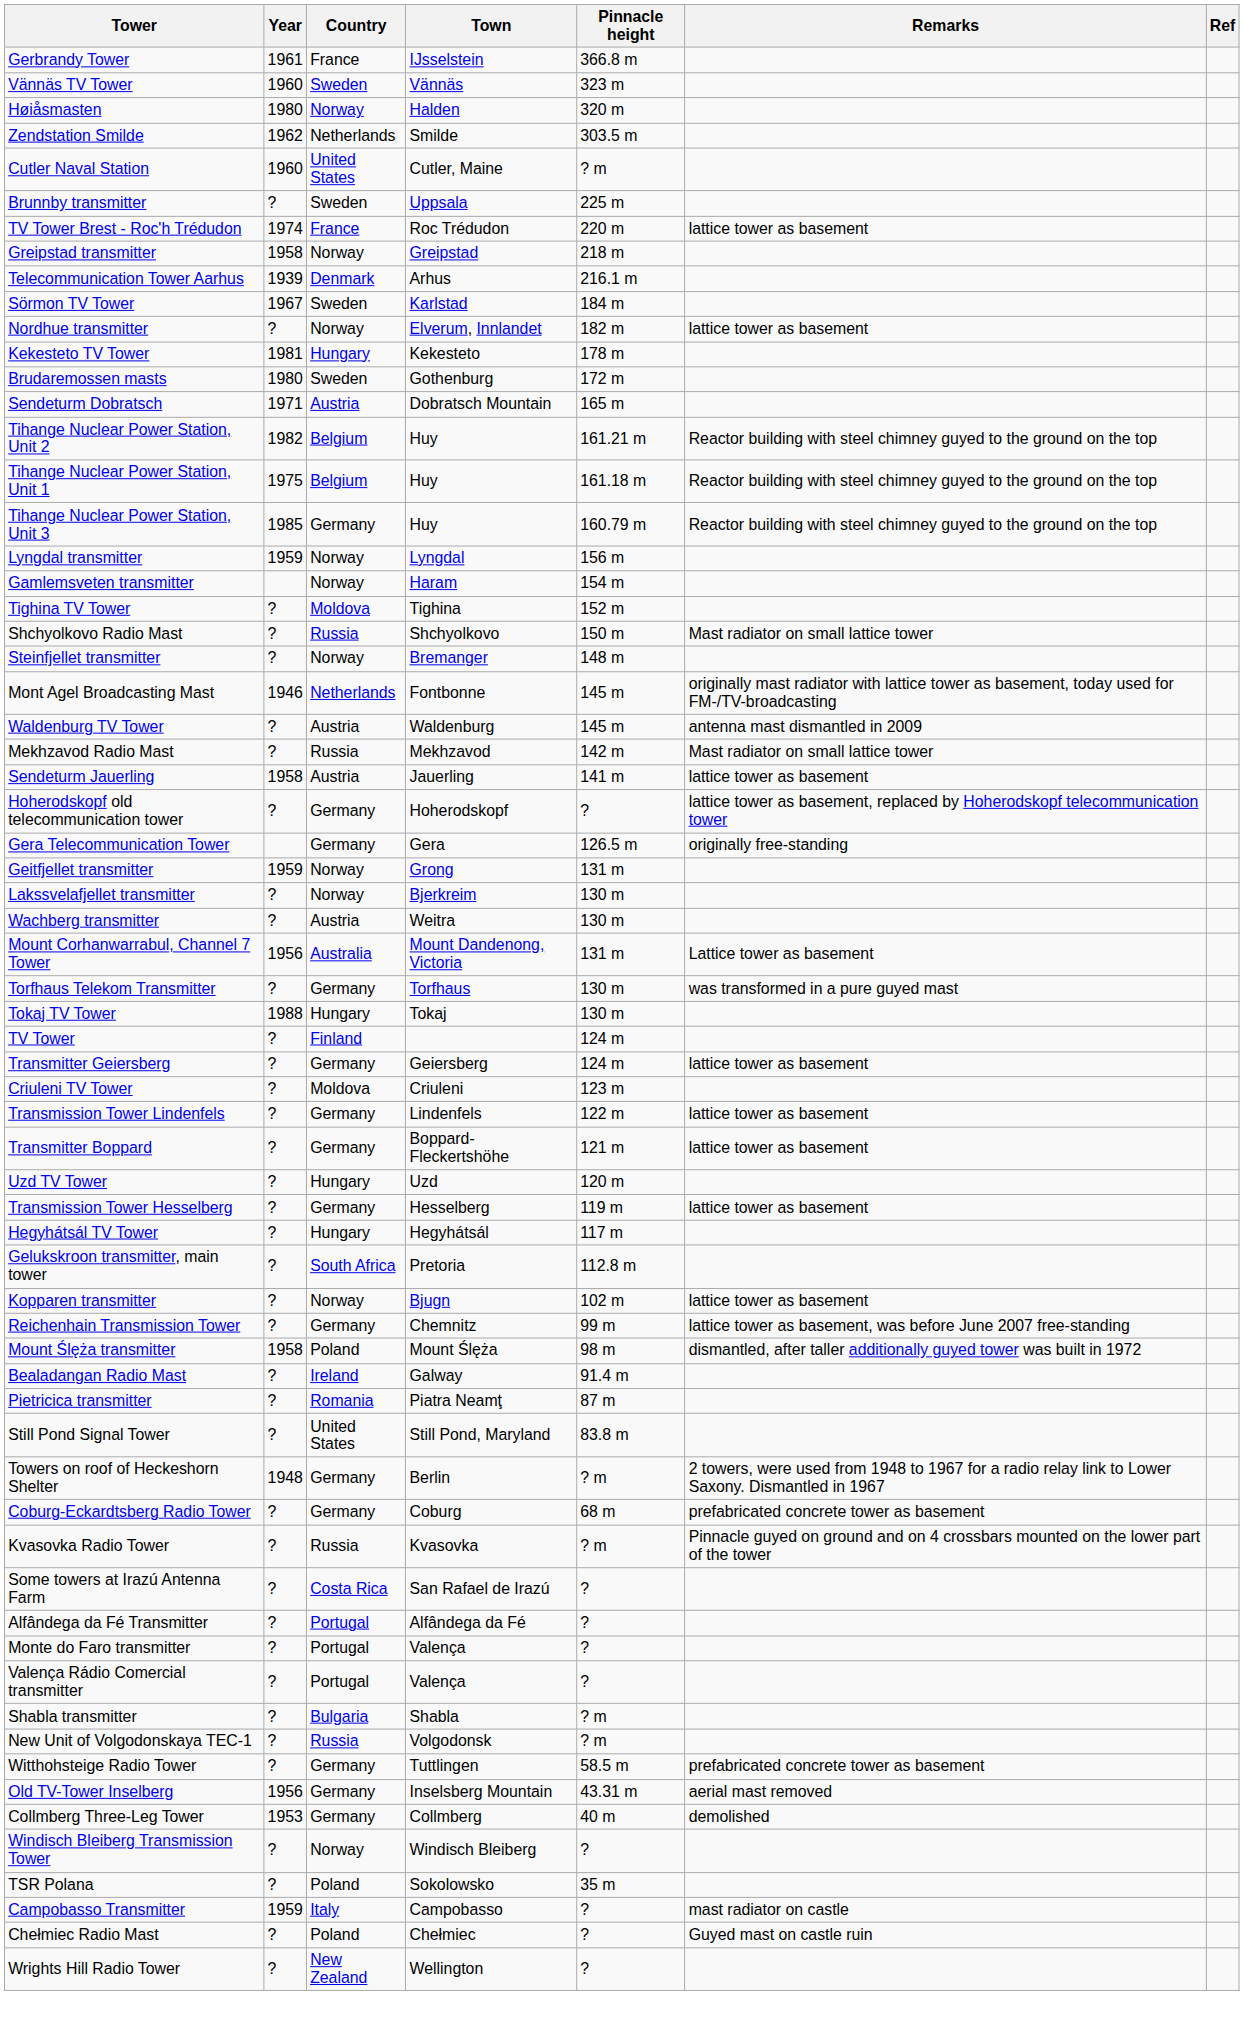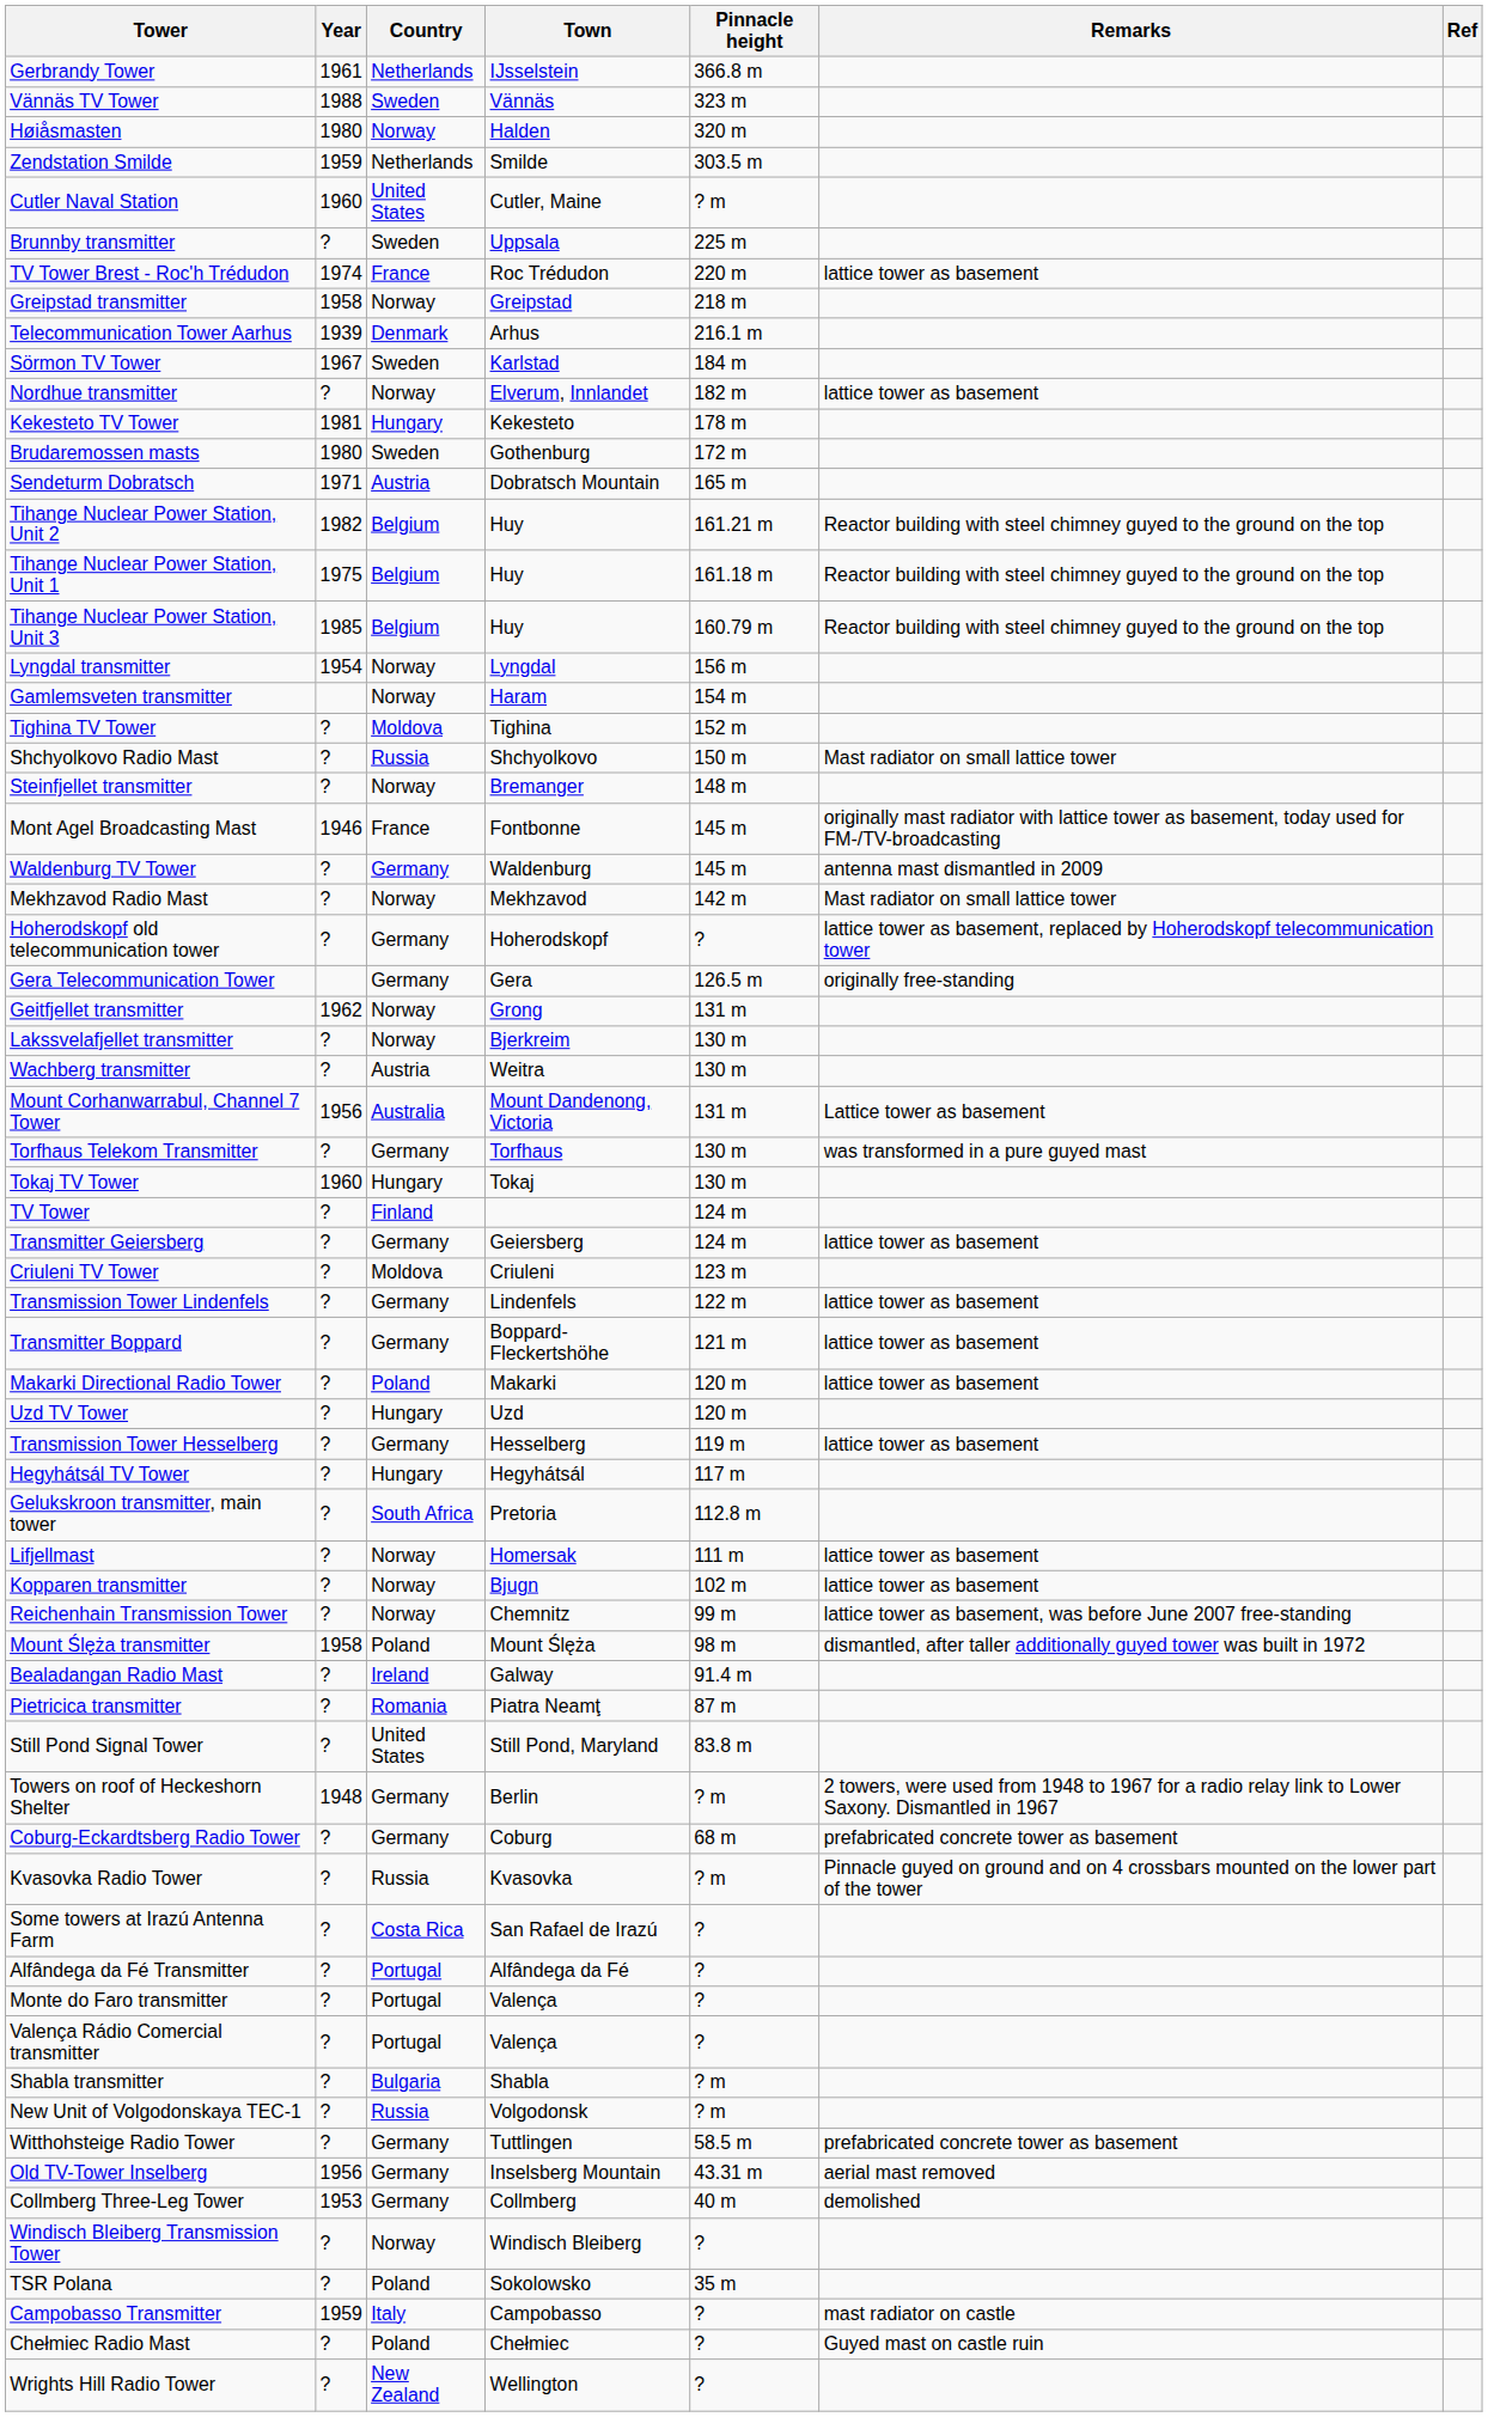 <table class="wikitable">
 <tr>
 <th>Tower</th>
 <th>Year</th>
 <th>Country</th>
 <th>Town</th>
 <th>Pinnacle height</th>
 <th>Remarks</th>
 <th>Ref</th>
 </tr>
 <tr>
 <td><a href='#'>Gerbrandy Tower</a></td>
 <td>1961</td>
-<td>France</td>
+<td><a href='#'>Netherlands</a></td>
 <td><a href='#'>IJsselstein</a></td>
 <td>366.8 m</td>
 <td></td>
 <td></td>
 </tr>
 <tr>
 <td><a href='#'>Vännäs TV Tower</a></td>
-<td>1960</td>
+<td>1988</td>
 <td><a href='#'>Sweden</a></td>
 <td><a href='#'>Vännäs</a></td>
 <td>323 m</td>
 <td></td>
 <td></td>
 </tr>
 <tr>
 <td><a href='#'>Høiåsmasten</a></td>
 <td>1980</td>
 <td><a href='#'>Norway</a></td>
 <td><a href='#'>Halden</a></td>
 <td>320 m</td>
 <td></td>
 <td></td>
 </tr>
 <tr>
 <td><a href='#'>Zendstation Smilde</a></td>
-<td>1962</td>
+<td>1959</td>
 <td>Netherlands</td>
 <td>Smilde</td>
 <td>303.5 m</td>
 <td></td>
 <td></td>
 </tr>
 <tr>
 <td><a href='#'>Cutler Naval Station</a></td>
 <td>1960</td>
 <td><a href='#'>United States</a></td>
 <td>Cutler, Maine</td>
 <td>? m</td>
 <td></td>
 <td></td>
 </tr>
 <tr>
 <td><a href='#'>Brunnby transmitter</a></td>
 <td>?</td>
 <td>Sweden</td>
 <td><a href='#'>Uppsala</a></td>
 <td>225 m</td>
 <td></td>
 <td></td>
 </tr>
 <tr>
 <td><a href='#'>TV Tower Brest - Roc'h Trédudon</a></td>
 <td>1974</td>
 <td><a href='#'>France</a></td>
 <td>Roc Trédudon</td>
 <td>220 m</td>
 <td>lattice tower as basement</td>
 <td></td>
 </tr>
 <tr>
 <td><a href='#'>Greipstad transmitter</a></td>
 <td>1958</td>
 <td>Norway</td>
 <td><a href='#'>Greipstad</a></td>
 <td>218 m</td>
 <td></td>
 <td></td>
 </tr>
 <tr>
 <td><a href='#'>Telecommunication Tower Aarhus</a></td>
 <td>1939</td>
 <td><a href='#'>Denmark</a></td>
 <td>Arhus</td>
 <td>216.1 m</td>
 <td></td>
 <td></td>
 </tr>
 <tr>
 <td><a href='#'>Sörmon TV Tower</a></td>
 <td>1967</td>
 <td>Sweden</td>
 <td><a href='#'>Karlstad</a></td>
 <td>184 m</td>
 <td></td>
 <td></td>
 </tr>
 <tr>
 <td><a href='#'>Nordhue transmitter</a></td>
 <td>?</td>
 <td>Norway</td>
 <td><a href='#'>Elverum</a>, <a href='#'>Innlandet</a></td>
 <td>182 m</td>
 <td>lattice tower as basement</td>
 <td></td>
 </tr>
 <tr>
 <td><a href='#'>Kekesteto TV Tower</a></td>
 <td>1981</td>
 <td><a href='#'>Hungary</a></td>
 <td>Kekesteto</td>
 <td>178 m</td>
 <td></td>
 <td></td>
 </tr>
 <tr>
 <td><a href='#'>Brudaremossen masts</a></td>
 <td>1980</td>
 <td>Sweden</td>
 <td>Gothenburg</td>
 <td>172 m</td>
 <td></td>
 <td></td>
 </tr>
 <tr>
 <td><a href='#'>Sendeturm Dobratsch</a></td>
 <td>1971</td>
 <td><a href='#'>Austria</a></td>
 <td>Dobratsch Mountain</td>
 <td>165 m</td>
 <td></td>
 <td></td>
 </tr>
 <tr>
 <td><a href='#'>Tihange Nuclear Power Station, Unit 2</a></td>
 <td>1982</td>
 <td><a href='#'>Belgium</a></td>
 <td>Huy</td>
 <td>161.21 m</td>
 <td>Reactor building with steel chimney guyed to the ground on the top</td>
 <td></td>
 </tr>
 <tr>
 <td><a href='#'>Tihange Nuclear Power Station, Unit 1</a></td>
 <td>1975</td>
 <td><a href='#'>Belgium</a></td>
 <td>Huy</td>
 <td>161.18 m</td>
 <td>Reactor building with steel chimney guyed to the ground on the top</td>
 <td></td>
 </tr>
 <tr>
 <td><a href='#'>Tihange Nuclear Power Station, Unit 3</a></td>
 <td>1985</td>
-<td>Germany</td>
+<td><a href='#'>Belgium</a></td>
 <td>Huy</td>
 <td>160.79 m</td>
 <td>Reactor building with steel chimney guyed to the ground on the top</td>
 <td></td>
 </tr>
 <tr>
 <td><a href='#'>Lyngdal transmitter</a></td>
-<td>1959</td>
+<td>1954</td>
 <td>Norway</td>
 <td><a href='#'>Lyngdal</a></td>
 <td>156 m</td>
 <td></td>
 <td></td>
 </tr>
 <tr>
 <td><a href='#'>Gamlemsveten transmitter</a></td>
 <td></td>
 <td>Norway</td>
 <td><a href='#'>Haram</a></td>
 <td>154 m</td>
 <td></td>
 <td></td>
 </tr>
 <tr>
 <td><a href='#'>Tighina TV Tower</a></td>
 <td>?</td>
 <td><a href='#'>Moldova</a></td>
 <td>Tighina</td>
 <td>152 m</td>
 <td></td>
 <td></td>
 </tr>
 <tr>
 <td>Shchyolkovo Radio Mast</td>
 <td>?</td>
 <td><a href='#'>Russia</a></td>
 <td>Shchyolkovo</td>
 <td>150 m</td>
 <td>Mast radiator on small lattice tower</td>
 <td></td>
 </tr>
 <tr>
 <td><a href='#'>Steinfjellet transmitter</a></td>
 <td>?</td>
 <td>Norway</td>
 <td><a href='#'>Bremanger</a></td>
 <td>148 m</td>
 <td></td>
 <td></td>
 </tr>
 <tr>
 <td>Mont Agel Broadcasting Mast</td>
 <td>1946</td>
-<td><a href='#'>Netherlands</a></td>
+<td>France</td>
 <td>Fontbonne</td>
 <td>145 m</td>
 <td>originally mast radiator with lattice tower as basement, today used for FM-/TV-broadcasting</td>
 <td></td>
 </tr>
 <tr>
 <td><a href='#'>Waldenburg TV Tower</a></td>
 <td>?</td>
-<td>Austria</td>
+<td><a href='#'>Germany</a></td>
 <td>Waldenburg</td>
 <td>145 m</td>
 <td>antenna mast dismantled in 2009</td>
 <td></td>
 </tr>
 <tr>
 <td>Mekhzavod Radio Mast</td>
 <td>?</td>
-<td>Russia</td>
+<td>Norway</td>
 <td>Mekhzavod</td>
 <td>142 m</td>
 <td>Mast radiator on small lattice tower</td>
-<td></td>
-</tr>
-<tr>
-<td><a href='#'>Sendeturm Jauerling</a></td>
-<td>1958</td>
-<td>Austria</td>
-<td>Jauerling</td>
-<td>141 m</td>
-<td>lattice tower as basement</td>
 <td></td>
 </tr>
 <tr>
 <td><a href='#'>Hoherodskopf</a> old telecommunication tower</td>
 <td>?</td>
 <td>Germany</td>
 <td>Hoherodskopf</td>
 <td>?</td>
 <td>lattice tower as basement, replaced by <a href='#'>Hoherodskopf telecommunication tower</a></td>
 <td></td>
 </tr>
 <tr>
 <td><a href='#'>Gera Telecommunication Tower</a></td>
 <td></td>
 <td>Germany</td>
 <td>Gera</td>
 <td>126.5 m</td>
 <td>originally free-standing</td>
 <td></td>
 </tr>
 <tr>
 <td><a href='#'>Geitfjellet transmitter</a></td>
-<td>1959</td>
+<td>1962</td>
 <td>Norway</td>
 <td><a href='#'>Grong</a></td>
 <td>131 m</td>
 <td></td>
 <td></td>
 </tr>
 <tr>
 <td><a href='#'>Lakssvelafjellet transmitter</a></td>
 <td>?</td>
 <td>Norway</td>
 <td><a href='#'>Bjerkreim</a></td>
 <td>130 m</td>
 <td></td>
 <td></td>
 </tr>
 <tr>
 <td><a href='#'>Wachberg transmitter</a></td>
 <td>?</td>
 <td>Austria</td>
 <td>Weitra</td>
 <td>130 m</td>
 <td></td>
 <td></td>
 </tr>
 <tr>
 <td><a href='#'>Mount Corhanwarrabul, Channel 7 Tower</a></td>
 <td>1956</td>
 <td><a href='#'>Australia</a></td>
 <td><a href='#'>Mount Dandenong, Victoria</a></td>
 <td>131 m</td>
 <td>Lattice tower as basement</td>
 <td></td>
 </tr>
 <tr>
 <td><a href='#'>Torfhaus Telekom Transmitter</a></td>
 <td>?</td>
 <td>Germany</td>
 <td><a href='#'>Torfhaus</a></td>
 <td>130 m</td>
 <td>was transformed in a pure guyed mast</td>
 <td></td>
 </tr>
 <tr>
 <td><a href='#'>Tokaj TV Tower</a></td>
-<td>1988</td>
+<td>1960</td>
 <td>Hungary</td>
 <td>Tokaj</td>
 <td>130 m</td>
 <td></td>
 <td></td>
 </tr>
 <tr>
 <td><a href='#'> TV Tower</a></td>
 <td>?</td>
 <td><a href='#'>Finland</a></td>
 <td></td>
 <td>124 m</td>
 <td></td>
 <td></td>
 </tr>
 <tr>
 <td><a href='#'>Transmitter Geiersberg</a></td>
 <td>?</td>
 <td>Germany</td>
 <td>Geiersberg</td>
 <td>124 m</td>
 <td>lattice tower as basement</td>
 <td></td>
 </tr>
 <tr>
 <td><a href='#'>Criuleni TV Tower</a></td>
 <td>?</td>
 <td>Moldova</td>
 <td>Criuleni</td>
 <td>123 m</td>
 <td></td>
 <td></td>
 </tr>
 <tr>
 <td><a href='#'>Transmission Tower Lindenfels</a></td>
 <td>?</td>
 <td>Germany</td>
 <td>Lindenfels</td>
 <td>122 m</td>
 <td>lattice tower as basement</td>
 <td></td>
 </tr>
 <tr>
 <td><a href='#'>Transmitter Boppard</a></td>
 <td>?</td>
 <td>Germany</td>
 <td>Boppard-Fleckertshöhe</td>
 <td>121 m</td>
 <td>lattice tower as basement</td>
 <td></td>
 </tr>
 <tr>
+<td><a href='#'>Makarki Directional Radio Tower</a></td>
+<td>?</td>
+<td><a href='#'>Poland</a></td>
+<td>Makarki</td>
+<td>120 m</td>
+<td>lattice tower as basement</td>
+<td></td>
+</tr>
+<tr>
 <td><a href='#'>Uzd TV Tower</a></td>
 <td>?</td>
 <td>Hungary</td>
 <td>Uzd</td>
 <td>120 m</td>
 <td></td>
 <td></td>
 </tr>
 <tr>
 <td><a href='#'>Transmission Tower Hesselberg</a></td>
 <td>?</td>
 <td>Germany</td>
 <td>Hesselberg</td>
 <td>119 m</td>
 <td>lattice tower as basement</td>
 <td></td>
 </tr>
 <tr>
 <td><a href='#'>Hegyhátsál TV Tower</a></td>
 <td>?</td>
 <td>Hungary</td>
 <td>Hegyhátsál</td>
 <td>117 m</td>
 <td></td>
 <td></td>
 </tr>
 <tr>
 <td><a href='#'>Gelukskroon transmitter</a>, main tower</td>
 <td>?</td>
 <td><a href='#'>South Africa</a></td>
 <td>Pretoria</td>
 <td>112.8 m</td>
 <td></td>
 <td></td>
 </tr>
 <tr>
+<td><a href='#'>Lifjellmast</a></td>
+<td>?</td>
+<td>Norway</td>
+<td><a href='#'>Homersak</a></td>
+<td>111 m</td>
+<td>lattice tower as basement</td>
+<td></td>
+</tr>
+<tr>
 <td><a href='#'>Kopparen transmitter</a></td>
 <td>?</td>
 <td>Norway</td>
 <td><a href='#'>Bjugn</a></td>
 <td>102 m</td>
 <td>lattice tower as basement</td>
 <td></td>
 </tr>
 <tr>
 <td><a href='#'>Reichenhain Transmission Tower</a></td>
 <td>?</td>
-<td>Germany</td>
+<td>Norway</td>
 <td>Chemnitz</td>
 <td>99 m</td>
 <td>lattice tower as basement, was before June 2007 free-standing</td>
 <td></td>
 </tr>
 <tr>
 <td><a href='#'>Mount Ślęża transmitter</a></td>
 <td>1958</td>
 <td>Poland</td>
 <td>Mount Ślęża</td>
 <td>98 m</td>
 <td>dismantled, after taller <a href='#'>additionally guyed tower</a> was built in 1972</td>
 <td></td>
 </tr>
 <tr>
 <td><a href='#'>Bealadangan Radio Mast</a></td>
 <td>?</td>
 <td><a href='#'>Ireland</a></td>
 <td>Galway</td>
 <td>91.4 m</td>
 <td></td>
 <td></td>
 </tr>
 <tr>
 <td><a href='#'>Pietricica transmitter</a></td>
 <td>?</td>
 <td><a href='#'>Romania</a></td>
 <td>Piatra Neamţ</td>
 <td>87 m</td>
 <td></td>
 <td></td>
 </tr>
 <tr>
 <td>Still Pond Signal Tower</td>
 <td>?</td>
 <td>United States</td>
 <td>Still Pond, Maryland</td>
 <td>83.8 m</td>
 <td></td>
 <td></td>
 </tr>
 <tr>
 <td>Towers on roof of Heckeshorn Shelter</td>
 <td>1948</td>
 <td>Germany</td>
 <td>Berlin</td>
 <td>? m</td>
 <td>2 towers, were used from 1948 to 1967 for a radio relay link to Lower Saxony. Dismantled in 1967</td>
 <td></td>
 </tr>
 <tr>
 <td><a href='#'>Coburg-Eckardtsberg Radio Tower</a></td>
 <td>?</td>
 <td>Germany</td>
 <td>Coburg</td>
 <td>68 m</td>
 <td>prefabricated concrete tower as basement</td>
 <td></td>
 </tr>
 <tr>
 <td>Kvasovka Radio Tower</td>
 <td>?</td>
 <td>Russia</td>
 <td>Kvasovka</td>
 <td>? m</td>
 <td>Pinnacle guyed on ground and on 4 crossbars mounted on the lower part of the tower</td>
 <td></td>
 </tr>
 <tr>
 <td>Some towers at Irazú Antenna Farm</td>
 <td>?</td>
 <td><a href='#'>Costa Rica</a></td>
 <td>San Rafael de Irazú</td>
 <td>?</td>
 <td></td>
 <td></td>
 </tr>
 <tr>
 <td>Alfândega da Fé Transmitter</td>
 <td>?</td>
 <td><a href='#'>Portugal</a></td>
 <td>Alfândega da Fé</td>
 <td>?</td>
 <td></td>
 <td></td>
 </tr>
 <tr>
 <td>Monte do Faro transmitter</td>
 <td>?</td>
 <td>Portugal</td>
 <td>Valença</td>
 <td>?</td>
 <td></td>
 <td></td>
 </tr>
 <tr>
 <td>Valença Rádio Comercial transmitter</td>
 <td>?</td>
 <td>Portugal</td>
 <td>Valença</td>
 <td>?</td>
 <td></td>
 <td></td>
 </tr>
 <tr>
 <td>Shabla transmitter</td>
 <td>?</td>
 <td><a href='#'>Bulgaria</a></td>
 <td>Shabla</td>
 <td>? m</td>
 <td></td>
 <td></td>
 </tr>
 <tr>
 <td>New Unit of Volgodonskaya TEC-1</td>
 <td>?</td>
 <td><a href='#'>Russia</a></td>
 <td>Volgodonsk</td>
 <td>? m</td>
 <td></td>
 <td></td>
 </tr>
 <tr>
 <td>Witthohsteige Radio Tower</td>
 <td>?</td>
 <td>Germany</td>
 <td>Tuttlingen</td>
 <td>58.5 m</td>
 <td>prefabricated concrete tower as basement</td>
 <td></td>
 </tr>
 <tr>
 <td><a href='#'>Old TV-Tower Inselberg</a></td>
 <td>1956</td>
 <td>Germany</td>
 <td>Inselsberg Mountain</td>
 <td>43.31 m</td>
 <td>aerial mast removed</td>
 <td></td>
 </tr>
 <tr>
 <td>Collmberg Three-Leg Tower</td>
 <td>1953</td>
 <td>Germany</td>
 <td>Collmberg</td>
 <td>40 m</td>
 <td>demolished</td>
 <td></td>
 </tr>
 <tr>
 <td><a href='#'>Windisch Bleiberg Transmission Tower</a></td>
 <td>?</td>
 <td>Norway</td>
 <td>Windisch Bleiberg</td>
 <td>?</td>
 <td></td>
 <td></td>
 </tr>
 <tr>
 <td>TSR Polana</td>
 <td>?</td>
 <td>Poland</td>
 <td>Sokolowsko</td>
 <td>35 m</td>
 <td></td>
 <td></td>
 </tr>
 <tr>
 <td><a href='#'>Campobasso Transmitter</a></td>
 <td>1959</td>
 <td><a href='#'>Italy</a></td>
 <td>Campobasso</td>
 <td>?</td>
 <td>mast radiator on castle</td>
 <td></td>
 </tr>
 <tr>
 <td>Chełmiec Radio Mast</td>
 <td>?</td>
 <td>Poland</td>
 <td>Chełmiec</td>
 <td>?</td>
 <td>Guyed mast on castle ruin</td>
 <td></td>
 </tr>
 <tr>
 <td>Wrights Hill Radio Tower</td>
 <td>?</td>
 <td><a href='#'>New Zealand</a></td>
 <td>Wellington</td>
 <td>?</td>
 <td></td>
 <td></td>
 </tr>
 </table>
